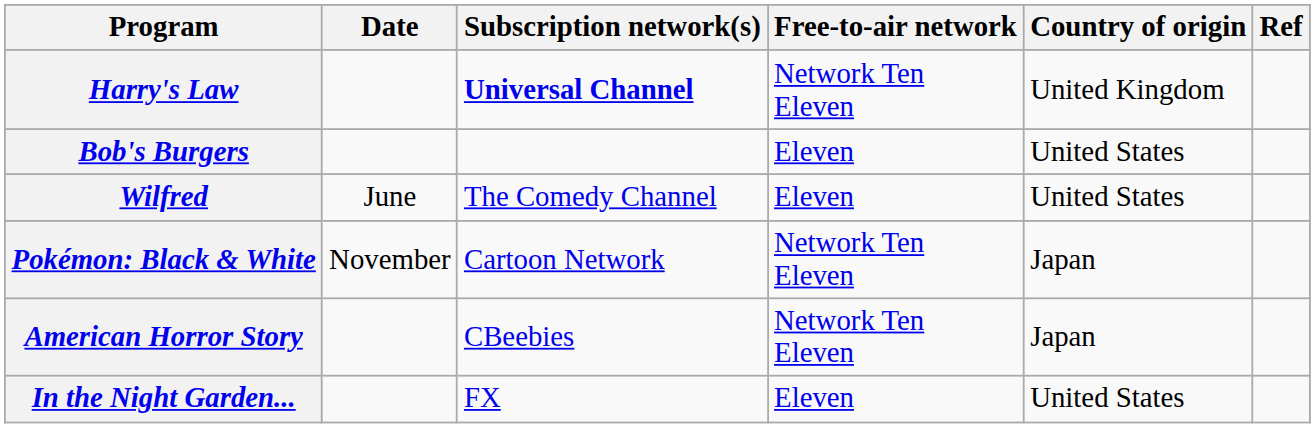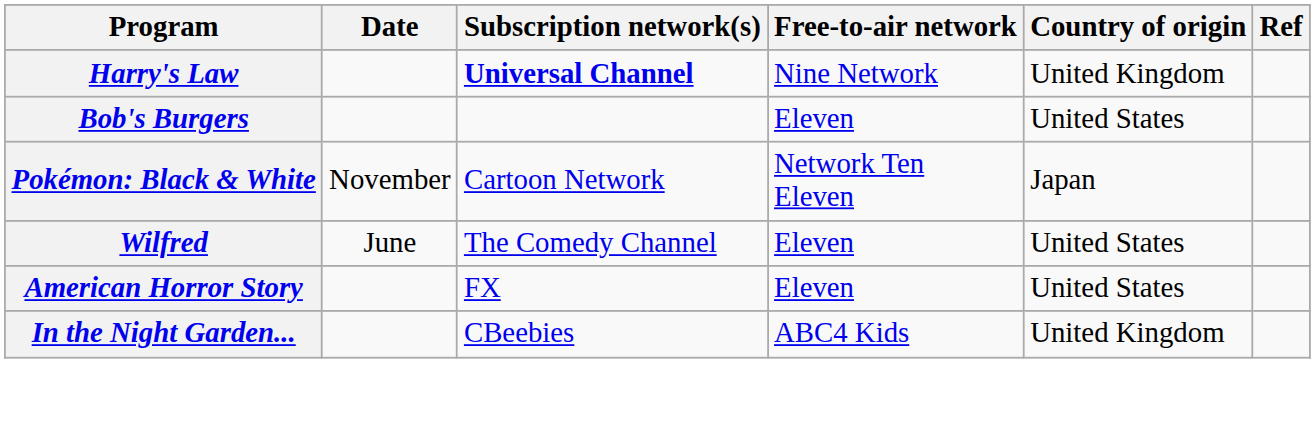 <table class="wikitable plainrowheaders sortable" style="text-align:left">
 <tr>
 <th scope="col">Program</th>
 <th scope="col">Date</th>
 <th scope="col">Subscription network(s)</th>
 <th scope="col">Free-to-air network</th>
 <th scope="col">Country of origin</th>
 <th scope="col" class="unsortable">Ref</th>
 </tr>
 <tr>
 <th scope="row"><em><a href='#'>Harry's Law</a></em></th>
 <td align=center></td>
 <td><strong><a href='#'>Universal Channel</a></strong></td>
-<td><a href='#'>Network Ten</a><br><a href='#'>Eleven</a></td>
+<td><a href='#'>Nine Network</a></td>
 <td>United Kingdom</td>
 <td align=center></td>
 </tr>
 <tr>
 <th scope="row"><em><a href='#'>Bob's Burgers</a></em></th>
 <td align=center></td>
 <td></td>
-<td><a href='#'>Eleven</a></td>
-<td>United States</td>
-<td align=center></td>
-</tr>
-<tr>
-<th scope="row"><em><a href='#'>Wilfred</a></em></th>
-<td align=center>June</td>
-<td><a href='#'>The Comedy Channel</a></td>
 <td><a href='#'>Eleven</a></td>
 <td>United States</td>
 <td align=center></td>
 </tr>
 <tr>
 <th scope="row"><em><a href='#'>Pokémon: Black & White</a></em></th>
 <td align=center>November</td>
 <td><a href='#'>Cartoon Network</a></td>
 <td><a href='#'>Network Ten</a><br><a href='#'>Eleven</a></td>
 <td>Japan</td>
 <td align=center></td>
 </tr>
 <tr>
-<th scope="row"><em><a href='#'>American Horror Story</a></em></th>
-<td></td>
-<td><a href='#'>CBeebies</a></td>
-<td><a href='#'>Network Ten</a><br><a href='#'>Eleven</a></td>
-<td>Japan</td>
+<th scope="row"><em><a href='#'>Wilfred</a></em></th>
+<td align=center>June</td>
+<td><a href='#'>The Comedy Channel</a></td>
+<td><a href='#'>Eleven</a></td>
+<td>United States</td>
 <td align=center></td>
 </tr>
 <tr>
-<th scope="row"><em><a href='#'>In the Night Garden...</a></em></th>
+<th scope="row"><em><a href='#'>American Horror Story</a></em></th>
 <td></td>
 <td><a href='#'>FX</a></td>
 <td><a href='#'>Eleven</a></td>
 <td>United States</td>
 <td align=center></td>
 </tr>
+<tr>
+<th scope="row"><em><a href='#'>In the Night Garden...</a></em></th>
+<td></td>
+<td><a href='#'>CBeebies</a></td>
+<td><a href='#'>ABC4 Kids</a></td>
+<td>United Kingdom</td>
+<td align=center></td>
+</tr>
 </table>
